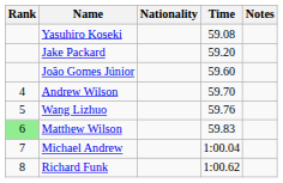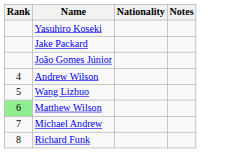 <table class="wikitable sortable" style="text-align:center">
 <tr>
 <th>Rank</th>
 <th>Name</th>
 <th>Nationality</th>
-<th>Time</th>
 <th>Notes</th>
 </tr>
 <tr>
 <td></td>
 <td align=left><a href='#'>Yasuhiro Koseki</a></td>
 <td align=left></td>
-<td>59.08</td>
 <td></td>
 </tr>
 <tr>
 <td></td>
 <td align=left><a href='#'>Jake Packard</a></td>
 <td align=left></td>
-<td>59.20</td>
 <td></td>
 </tr>
 <tr>
 <td></td>
 <td align=left><a href='#'>João Gomes Júnior</a></td>
 <td align=left></td>
-<td>59.60</td>
 <td></td>
 </tr>
 <tr>
 <td>4</td>
 <td align=left><a href='#'>Andrew Wilson</a></td>
 <td align=left></td>
-<td>59.70</td>
 <td></td>
 </tr>
 <tr>
 <td>5</td>
 <td align=left><a href='#'>Wang Lizhuo</a></td>
 <td align=left></td>
-<td>59.76</td>
 <td></td>
 </tr>
 <tr>
 <td style="background: lightgreen;">6</td>
 <td align=left><a href='#'>Matthew Wilson</a></td>
 <td align=left></td>
-<td>59.83</td>
 <td></td>
 </tr>
 <tr>
 <td>7</td>
 <td align=left><a href='#'>Michael Andrew</a></td>
 <td align=left></td>
-<td>1:00.04</td>
 <td></td>
 </tr>
 <tr>
 <td>8</td>
 <td align=left><a href='#'>Richard Funk</a></td>
 <td align=left></td>
-<td>1:00.62</td>
 <td></td>
 </tr>
 </table>
